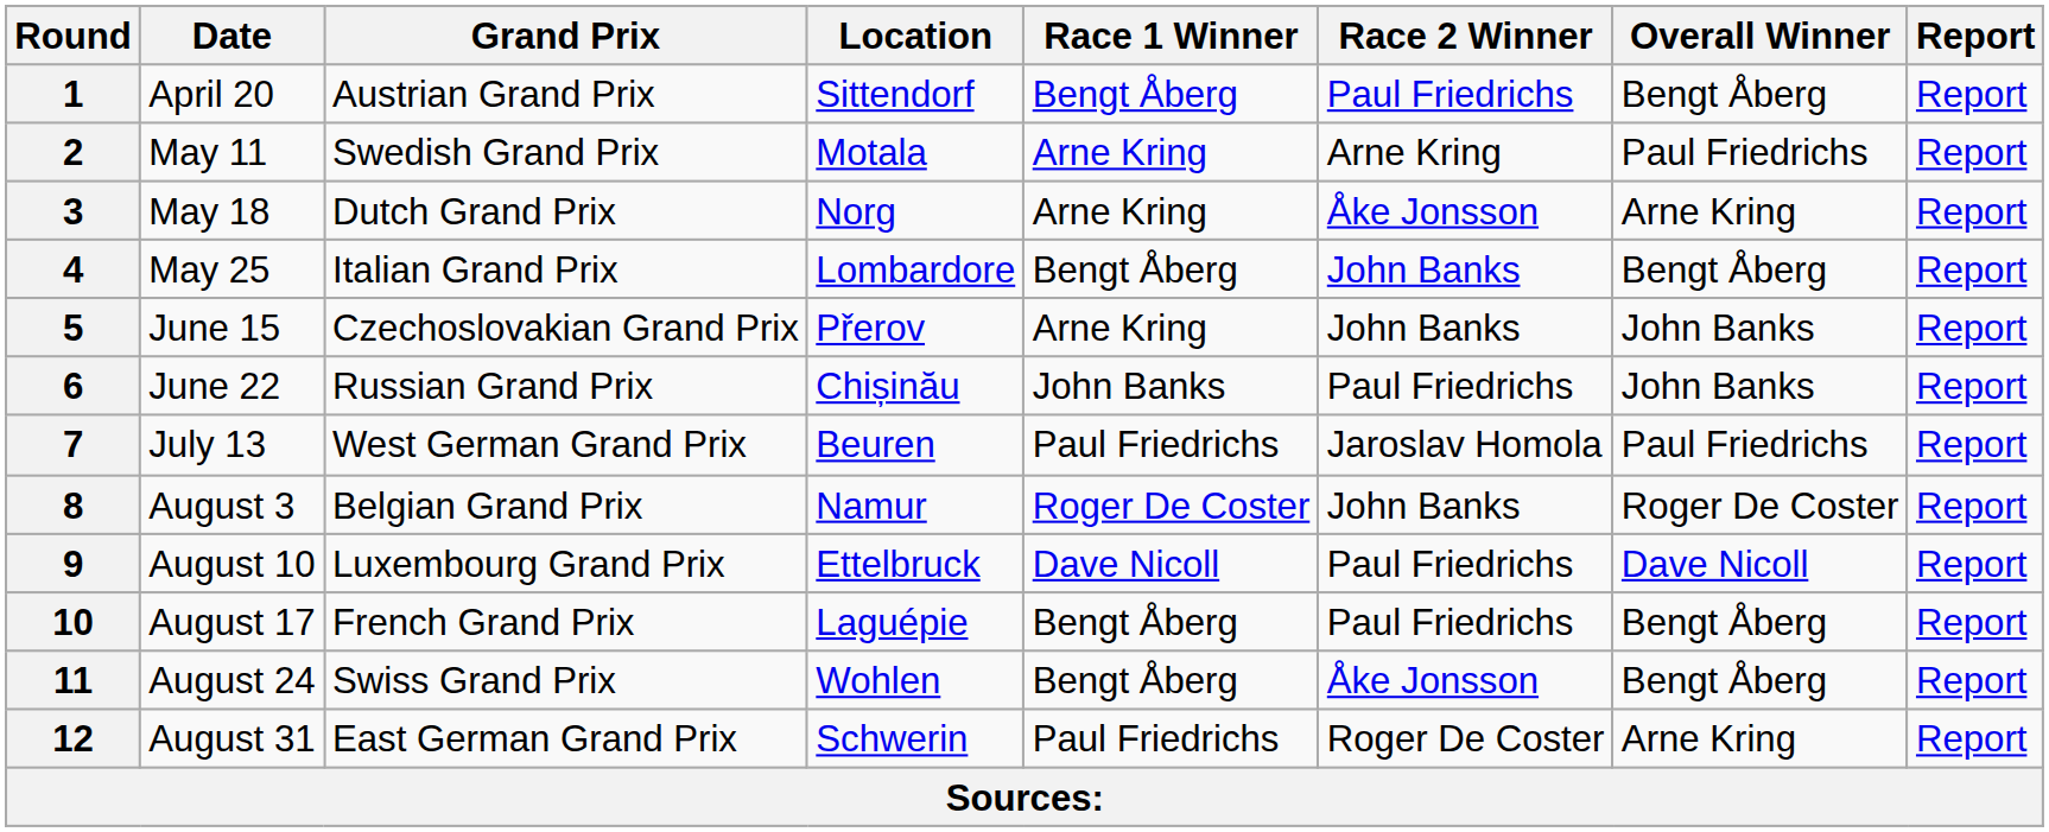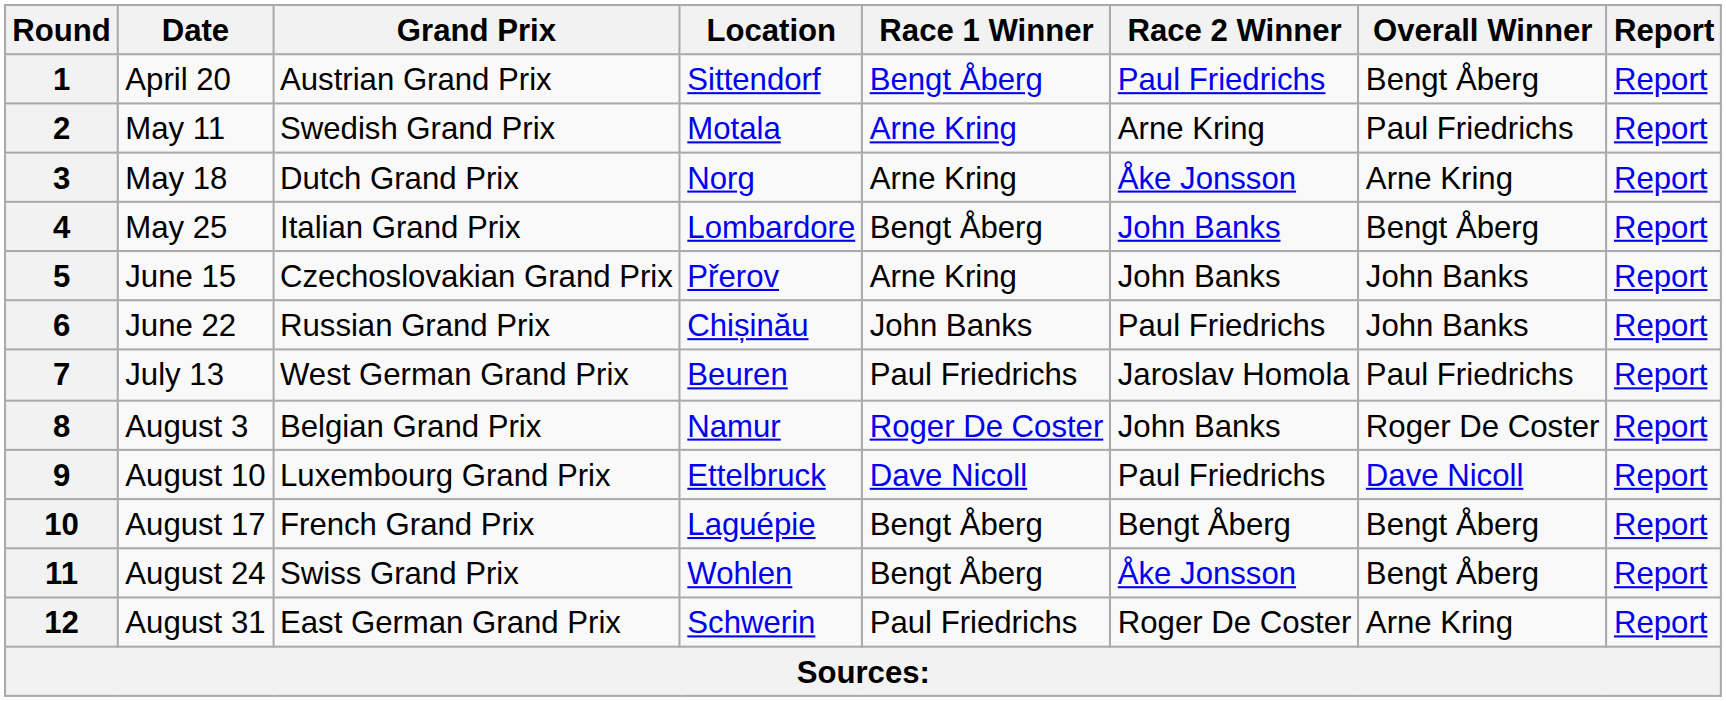 <table class="wikitable" style="font-size: 95%;">
 <tr>
 <th align=center>Round</th>
 <th align=center>Date</th>
 <th align=center>Grand Prix</th>
 <th align=center>Location</th>
 <th align=center>Race 1 Winner</th>
 <th align=center>Race 2 Winner</th>
 <th align=center>Overall Winner</th>
 <th align=center>Report</th>
 </tr>
 <tr>
 <th>1</th>
 <td>April 20</td>
 <td> Austrian Grand Prix</td>
 <td><a href='#'>Sittendorf</a></td>
 <td> <a href='#'>Bengt Åberg</a></td>
 <td> <a href='#'>Paul Friedrichs</a></td>
 <td> Bengt Åberg</td>
 <td><a href='#'>Report</a></td>
 </tr>
 <tr>
 <th>2</th>
 <td>May 11</td>
 <td> Swedish Grand Prix</td>
 <td><a href='#'>Motala</a></td>
 <td> <a href='#'>Arne Kring</a></td>
 <td> Arne Kring</td>
 <td> Paul Friedrichs</td>
 <td><a href='#'>Report</a></td>
 </tr>
 <tr>
 <th>3</th>
 <td>May 18</td>
 <td> Dutch Grand Prix</td>
 <td><a href='#'>Norg</a></td>
 <td> Arne Kring</td>
 <td> <a href='#'>Åke Jonsson</a></td>
 <td> Arne Kring</td>
 <td><a href='#'>Report</a></td>
 </tr>
 <tr>
 <th>4</th>
 <td>May 25</td>
 <td> Italian Grand Prix</td>
 <td><a href='#'>Lombardore</a></td>
 <td> Bengt Åberg</td>
 <td> <a href='#'>John Banks</a></td>
 <td> Bengt Åberg</td>
 <td><a href='#'>Report</a></td>
 </tr>
 <tr>
 <th>5</th>
 <td>June 15</td>
 <td> Czechoslovakian Grand Prix</td>
 <td><a href='#'>Přerov</a></td>
 <td> Arne Kring</td>
 <td> John Banks</td>
 <td> John Banks</td>
 <td><a href='#'>Report</a></td>
 </tr>
 <tr>
 <th>6</th>
 <td>June 22</td>
 <td> Russian Grand Prix</td>
 <td><a href='#'>Chișinău</a></td>
 <td> John Banks</td>
 <td> Paul Friedrichs</td>
 <td> John Banks</td>
 <td><a href='#'>Report</a></td>
 </tr>
 <tr>
 <th>7</th>
 <td>July 13</td>
 <td> West German Grand Prix</td>
 <td><a href='#'>Beuren</a></td>
 <td> Paul Friedrichs</td>
 <td> Jaroslav Homola</td>
 <td> Paul Friedrichs</td>
 <td><a href='#'>Report</a></td>
 </tr>
 <tr>
 <th>8</th>
 <td>August 3</td>
 <td> Belgian Grand Prix</td>
 <td><a href='#'>Namur</a></td>
 <td> <a href='#'>Roger De Coster</a></td>
 <td> John Banks</td>
 <td> Roger De Coster</td>
 <td><a href='#'>Report</a></td>
 </tr>
 <tr>
 <th>9</th>
 <td>August 10</td>
 <td> Luxembourg Grand Prix</td>
 <td><a href='#'>Ettelbruck</a></td>
 <td> <a href='#'>Dave Nicoll</a></td>
 <td> Paul Friedrichs</td>
 <td> <a href='#'>Dave Nicoll</a></td>
 <td><a href='#'>Report</a></td>
 </tr>
 <tr>
 <th>10</th>
 <td>August 17</td>
 <td> French Grand Prix</td>
 <td><a href='#'>Laguépie</a></td>
 <td> Bengt Åberg</td>
-<td> Paul Friedrichs</td>
+<td> Bengt Åberg</td>
 <td> Bengt Åberg</td>
 <td><a href='#'>Report</a></td>
 </tr>
 <tr>
 <th>11</th>
 <td>August 24</td>
 <td> Swiss Grand Prix</td>
 <td><a href='#'>Wohlen</a></td>
 <td> Bengt Åberg</td>
 <td> <a href='#'>Åke Jonsson</a></td>
 <td> Bengt Åberg</td>
 <td><a href='#'>Report</a></td>
 </tr>
 <tr>
 <th>12</th>
 <td>August 31</td>
 <td> East German Grand Prix</td>
 <td><a href='#'>Schwerin</a></td>
 <td> Paul Friedrichs</td>
 <td> Roger De Coster</td>
 <td> Arne Kring</td>
 <td><a href='#'>Report</a></td>
 </tr>
 <tr>
 <th colspan=8>Sources:</th>
 </tr>
 </table>
